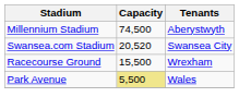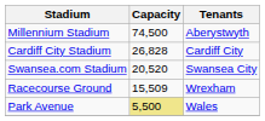 <table class="wikitable sortable">
 <tr>
 <th>Stadium</th>
 <th>Capacity</th>
 <th>Tenants</th>
 </tr>
 <tr>
 <td><a href='#'>Millennium Stadium</a></td>
 <td>74,500</td>
 <td><a href='#'>Aberystwyth</a></td>
 </tr>
 <tr>
+<td><a href='#'>Cardiff City Stadium</a></td>
+<td>26,828</td>
+<td><a href='#'>Cardiff City</a></td>
+</tr>
+<tr>
 <td><a href='#'>Swansea.com Stadium</a></td>
 <td>20,520</td>
 <td><a href='#'>Swansea City</a></td>
 </tr>
 <tr>
 <td><a href='#'>Racecourse Ground</a></td>
-<td>15,500</td>
+<td>15,509</td>
 <td><a href='#'>Wrexham</a></td>
 </tr>
 <tr>
 <td><a href='#'>Park Avenue</a></td>
 <td style="background: khaki;">5,500</td>
 <td><a href='#'>Wales</a></td>
 </tr>
 <tr>
 </tr>
 </table>
